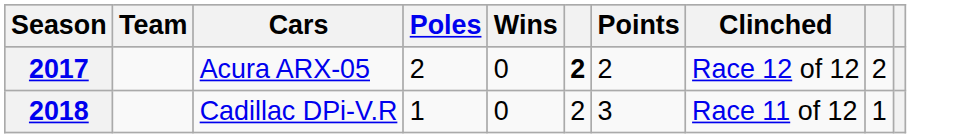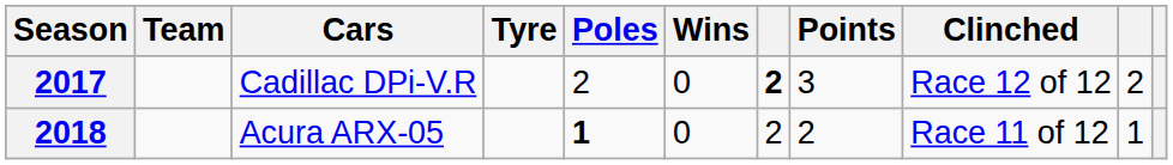 <table class="wikitable">
 <tr>
 <th>Season</th>
 <th>Team</th>
 <th>Cars</th>
+<th>Tyre</th>
 <th><a href='#'>Poles</a></th>
 <th>Wins</th>
 <th></th>
 <th>Points</th>
 <th>Clinched</th>
 <th></th>
 <th></th>
 </tr>
 <tr>
 <th><a href='#'>2017</a></th>
 <td></td>
-<td><a href='#'>Acura ARX-05</a></td>
+<td><a href='#'>Cadillac DPi-V.R</a></td>
+<td></td>
 <td>2</td>
 <td>0</td>
 <td><strong>2</strong></td>
-<td>2</td>
+<td>3</td>
 <td><a href='#'>Race 12</a> of 12</td>
 <td>2</td>
 <th></th>
 </tr>
 <tr>
 <th><a href='#'>2018</a></th>
 <td></td>
-<td><a href='#'>Cadillac DPi-V.R</a></td>
-<td>1</td>
+<td><a href='#'>Acura ARX-05</a></td>
+<td></td>
+<td><strong>1</strong></td>
 <td>0</td>
 <td>2</td>
-<td>3</td>
+<td>2</td>
 <td><a href='#'>Race 11</a> of 12</td>
 <td>1</td>
 <th></th>
 </tr>
 </table>
